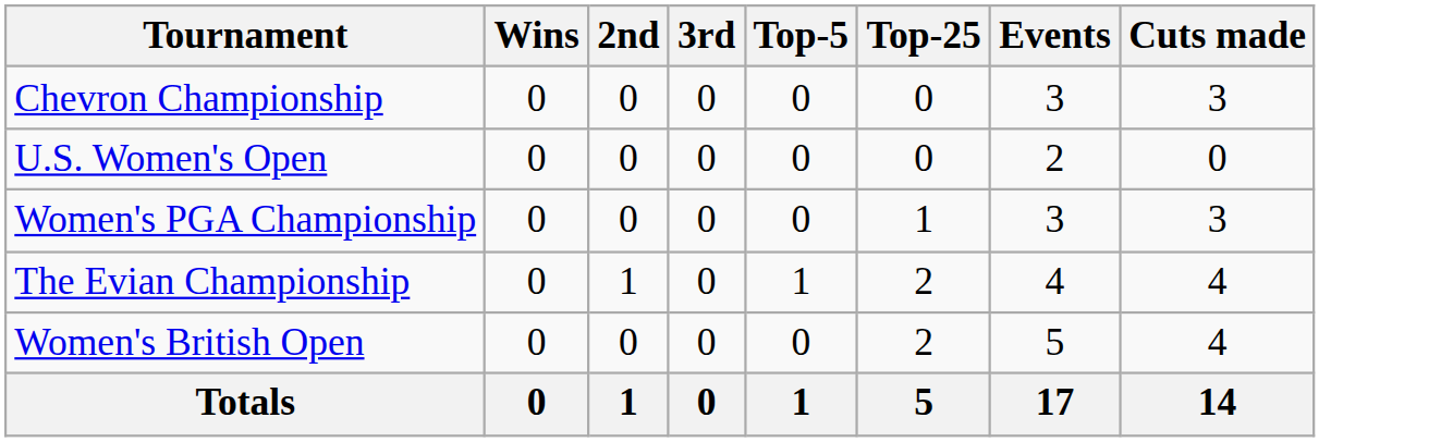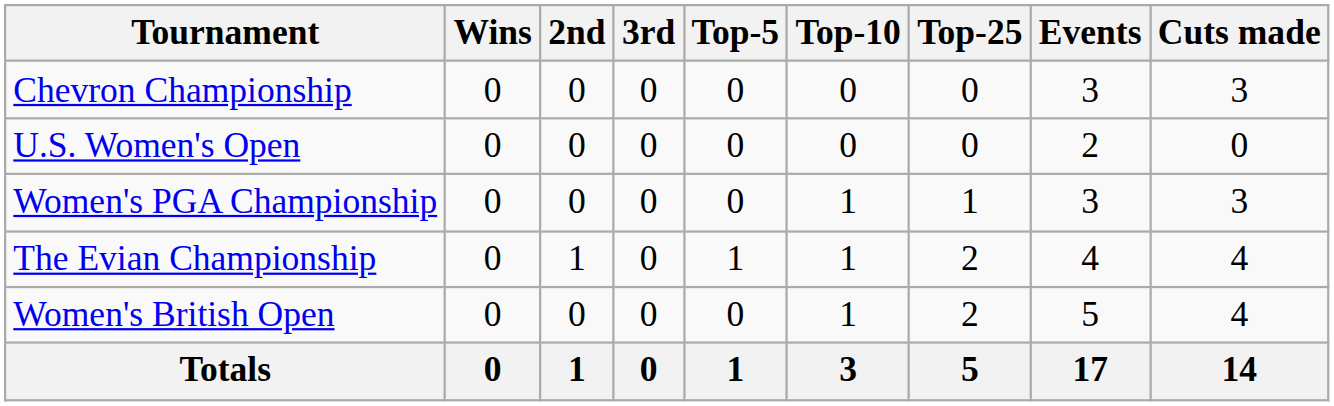 <table class=wikitable style=text-align:center>
 <tr>
 <th>Tournament</th>
 <th>Wins</th>
 <th>2nd</th>
 <th>3rd</th>
 <th>Top-5</th>
+<th>Top-10</th>
 <th>Top-25</th>
 <th>Events</th>
 <th>Cuts made</th>
 </tr>
 <tr>
 <td align=left><a href='#'>Chevron Championship</a></td>
+<td>0</td>
 <td>0</td>
 <td>0</td>
 <td>0</td>
 <td>0</td>
 <td>0</td>
 <td>3</td>
 <td>3</td>
 </tr>
 <tr>
 <td align=left><a href='#'>U.S. Women's Open</a></td>
 <td>0</td>
 <td>0</td>
 <td>0</td>
 <td>0</td>
 <td>0</td>
+<td>0</td>
 <td>2</td>
 <td>0</td>
 </tr>
 <tr>
 <td align=left><a href='#'>Women's PGA Championship</a></td>
 <td>0</td>
 <td>0</td>
 <td>0</td>
 <td>0</td>
 <td>1</td>
+<td>1</td>
 <td>3</td>
 <td>3</td>
 </tr>
 <tr>
 <td align=left><a href='#'>The Evian Championship</a></td>
 <td>0</td>
 <td>1</td>
 <td>0</td>
+<td>1</td>
 <td>1</td>
 <td>2</td>
 <td>4</td>
 <td>4</td>
 </tr>
 <tr>
 <td align=left><a href='#'>Women's British Open</a></td>
 <td>0</td>
 <td>0</td>
 <td>0</td>
 <td>0</td>
+<td>1</td>
 <td>2</td>
 <td>5</td>
 <td>4</td>
 </tr>
 <tr>
 <th>Totals</th>
 <th>0</th>
 <th>1</th>
 <th>0</th>
 <th>1</th>
+<th>3</th>
 <th>5</th>
 <th>17</th>
 <th>14</th>
 </tr>
 </table>
